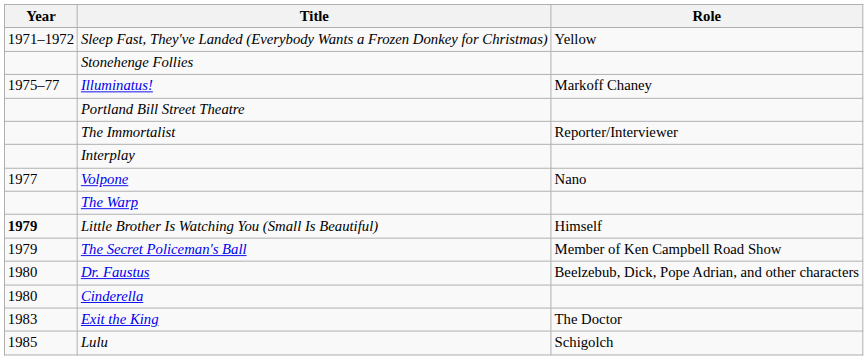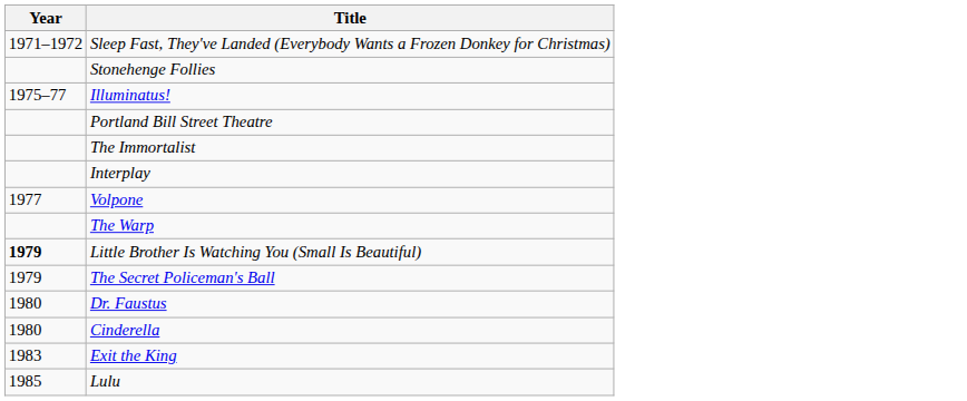 <table class="wikitable">
 <tr>
 <th>Year</th>
 <th>Title</th>
-<th>Role</th>
 </tr>
 <tr>
 <td>1971–1972</td>
 <td><em>Sleep Fast, They've Landed (Everybody Wants a Frozen Donkey for Christmas)</em></td>
-<td>Yellow</td>
 </tr>
 <tr>
 <td></td>
 <td><em>Stonehenge Follies</em></td>
-<td></td>
 </tr>
 <tr>
 <td>1975–77</td>
 <td><em><a href='#'>Illuminatus!</a></em></td>
-<td>Markoff Chaney</td>
 </tr>
 <tr>
 <td></td>
 <td><em>Portland Bill Street Theatre</em></td>
-<td></td>
 </tr>
 <tr>
 <td></td>
 <td><em>The Immortalist</em></td>
-<td>Reporter/Interviewer</td>
 </tr>
 <tr>
 <td></td>
 <td><em>Interplay</em></td>
-<td></td>
 </tr>
 <tr>
 <td>1977</td>
 <td><em><a href='#'>Volpone</a></em></td>
-<td>Nano</td>
 </tr>
 <tr>
 <td></td>
 <td><em><a href='#'>The Warp</a></em></td>
-<td></td>
 </tr>
 <tr>
 <td><strong>1979</strong></td>
 <td><em>Little Brother Is Watching You (Small Is Beautiful)</em></td>
-<td>Himself</td>
 </tr>
 <tr>
 <td>1979</td>
 <td><em><a href='#'>The Secret Policeman's Ball</a></em></td>
-<td>Member of Ken Campbell Road Show</td>
 </tr>
 <tr>
 <td>1980</td>
 <td><em><a href='#'>Dr. Faustus</a></em></td>
-<td>Beelzebub, Dick, Pope Adrian, and other characters</td>
 </tr>
 <tr>
 <td>1980</td>
 <td><em><a href='#'>Cinderella</a></em></td>
-<td></td>
 </tr>
 <tr>
 <td>1983</td>
 <td><em><a href='#'>Exit the King</a></em></td>
-<td>The Doctor</td>
 </tr>
 <tr>
 <td>1985</td>
 <td><em>Lulu</em></td>
-<td>Schigolch</td>
 </tr>
 </table>
